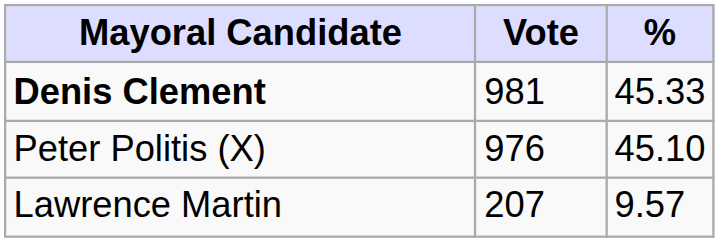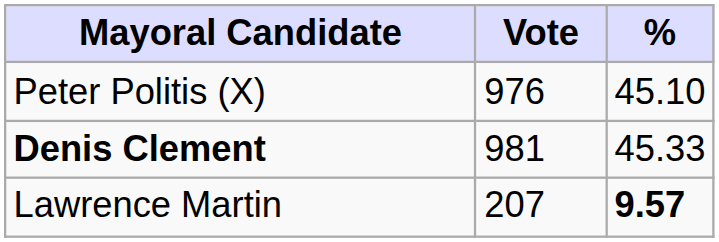 <table class="wikitable">
 <tr>
 <th style="background:#ddf; width:200px;">Mayoral Candidate</th>
 <th style="background:#ddf; width:50px;">Vote</th>
 <th style="background:#ddf; width:30px;">%</th>
 </tr>
 <tr>
+<td>Peter Politis (X)</td>
+<td>976</td>
+<td>45.10</td>
+</tr>
+<tr>
 <td><strong>Denis Clement</strong></td>
 <td>981</td>
 <td>45.33</td>
 </tr>
 <tr>
-<td>Peter Politis (X)</td>
-<td>976</td>
-<td>45.10</td>
-</tr>
-<tr>
 <td>Lawrence Martin</td>
 <td>207</td>
-<td>9.57</td>
+<td><strong>9.57</strong></td>
 </tr>
 </table>
